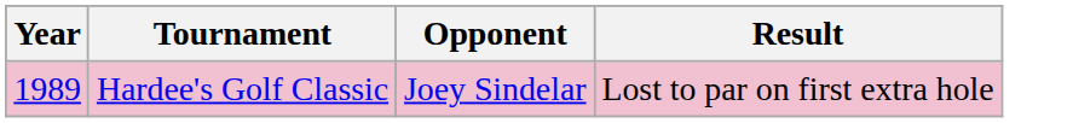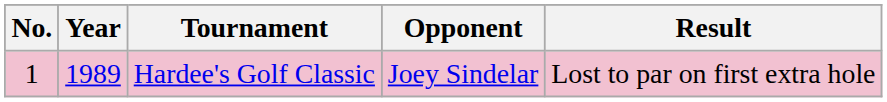 <table class="wikitable" style="font-size:95%;">
 <tr>
+<th>No.</th>
 <th>Year</th>
 <th>Tournament</th>
 <th>Opponent</th>
 <th>Result</th>
 </tr>
 <tr style="background:#F2C1D1;">
+<td align=center>1</td>
 <td><a href='#'>1989</a></td>
 <td><a href='#'>Hardee's Golf Classic</a></td>
 <td> <a href='#'>Joey Sindelar</a></td>
 <td>Lost to par on first extra hole</td>
 </tr>
 </table>
